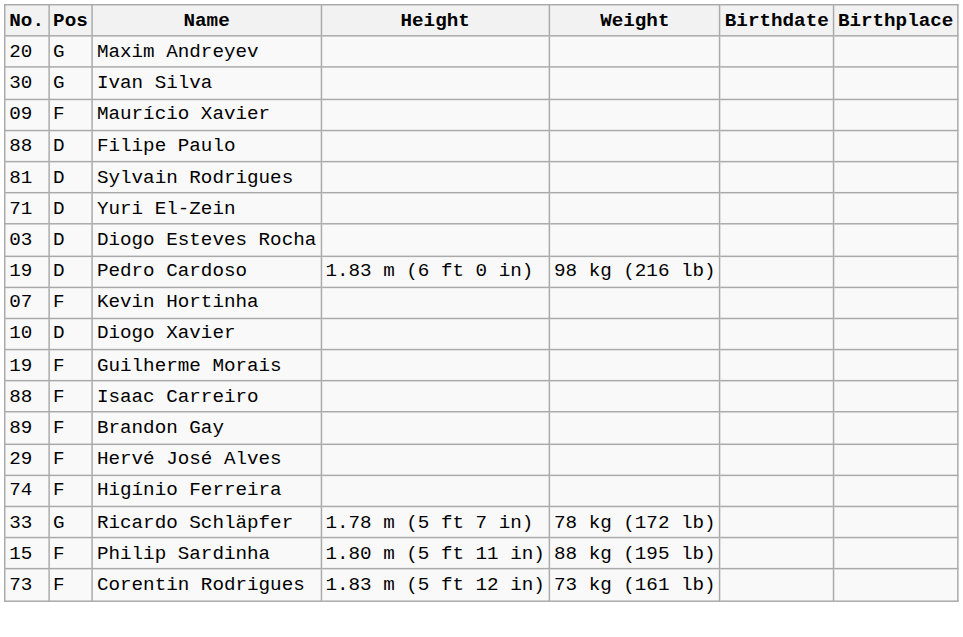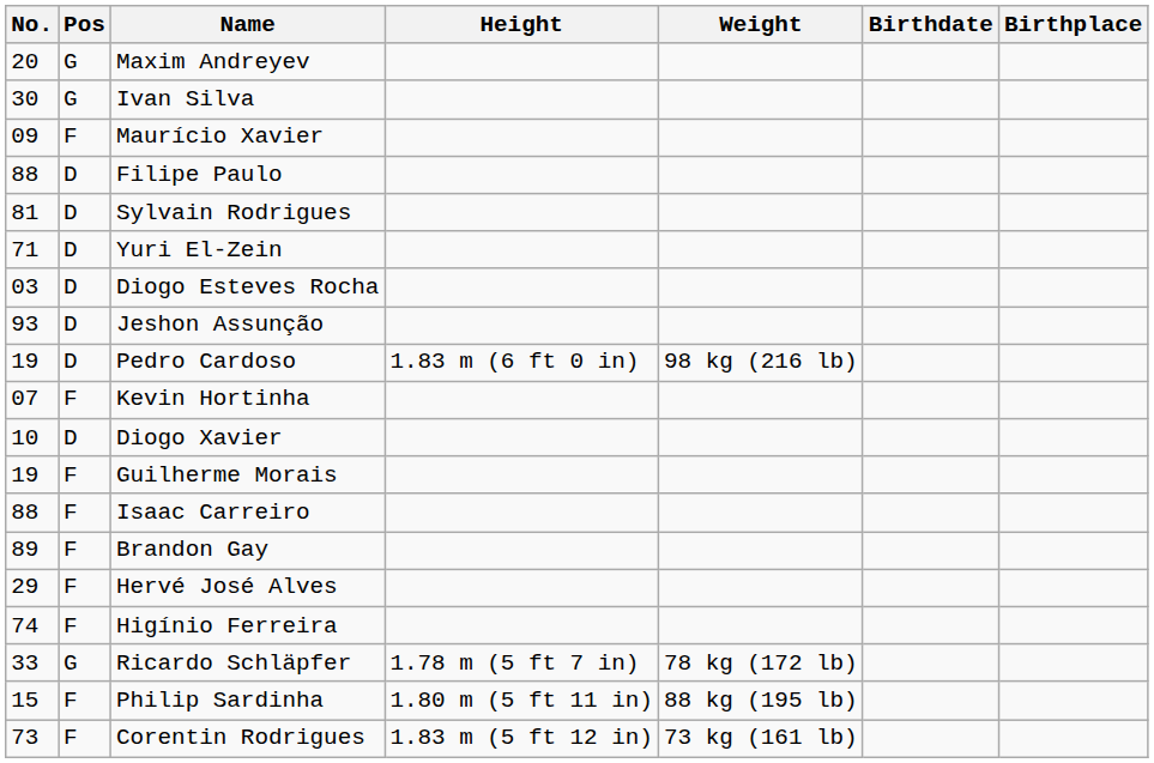 <table class="wikitable sortable">
 <tr>
 <th>No.</th>
 <th>Pos</th>
 <th>Name</th>
 <th>Height</th>
 <th>Weight</th>
 <th>Birthdate</th>
 <th>Birthplace</th>
 </tr>
 <tr>
 <td>20</td>
 <td>G</td>
 <td>Maxim Andreyev</td>
 <td></td>
 <td></td>
 <td></td>
 <td></td>
 </tr>
 <tr>
 <td>30</td>
 <td>G</td>
 <td>Ivan Silva</td>
 <td></td>
 <td></td>
 <td></td>
 <td></td>
 </tr>
 <tr>
 <td>09</td>
 <td>F</td>
 <td>Maurício Xavier</td>
 <td></td>
 <td></td>
 <td></td>
 <td></td>
 </tr>
 <tr>
 <td>88</td>
 <td>D</td>
 <td>Filipe Paulo</td>
 <td></td>
 <td></td>
 <td></td>
 <td></td>
 </tr>
 <tr>
 <td>81</td>
 <td>D</td>
 <td>Sylvain Rodrigues</td>
 <td></td>
 <td></td>
 <td></td>
 <td></td>
 </tr>
 <tr>
 <td>71</td>
 <td>D</td>
 <td>Yuri El-Zein</td>
 <td></td>
 <td></td>
 <td></td>
 <td></td>
 </tr>
 <tr>
 <td>03</td>
 <td>D</td>
 <td>Diogo Esteves Rocha</td>
+<td></td>
+<td></td>
+<td></td>
+<td></td>
+</tr>
+<tr>
+<td>93</td>
+<td>D</td>
+<td>Jeshon Assunção</td>
 <td></td>
 <td></td>
 <td></td>
 <td></td>
 </tr>
 <tr>
 <td>19</td>
 <td>D</td>
 <td>Pedro Cardoso</td>
 <td>1.83 m (6 ft 0 in)</td>
 <td>98 kg (216 lb)</td>
 <td></td>
 <td></td>
 </tr>
 <tr>
 <td>07</td>
 <td>F</td>
 <td>Kevin Hortinha</td>
 <td></td>
 <td></td>
 <td></td>
 <td></td>
 </tr>
 <tr>
 <td>10</td>
 <td>D</td>
 <td>Diogo Xavier</td>
 <td></td>
 <td></td>
 <td></td>
 <td></td>
 </tr>
 <tr>
 <td>19</td>
 <td>F</td>
 <td>Guilherme Morais</td>
 <td></td>
 <td></td>
 <td></td>
 <td></td>
 </tr>
 <tr>
 <td>88</td>
 <td>F</td>
 <td>Isaac Carreiro</td>
 <td></td>
 <td></td>
 <td></td>
 <td></td>
 </tr>
 <tr>
 <td>89</td>
 <td>F</td>
 <td>Brandon Gay</td>
 <td></td>
 <td></td>
 <td></td>
 <td></td>
 </tr>
 <tr>
 <td>29</td>
 <td>F</td>
 <td>Hervé José Alves</td>
 <td></td>
 <td></td>
 <td></td>
 <td></td>
 </tr>
 <tr>
 <td>74</td>
 <td>F</td>
 <td>Higínio Ferreira</td>
 <td></td>
 <td></td>
 <td></td>
 <td></td>
 </tr>
 <tr>
 <td>33</td>
 <td>G</td>
 <td>Ricardo Schläpfer</td>
 <td>1.78 m (5 ft 7 in)</td>
 <td>78 kg (172 lb)</td>
 <td></td>
 <td></td>
 </tr>
 <tr>
 <td>15</td>
 <td>F</td>
 <td>Philip Sardinha</td>
 <td>1.80 m (5 ft 11 in)</td>
 <td>88 kg (195 lb)</td>
 <td></td>
 <td></td>
 </tr>
 <tr>
 <td>73</td>
 <td>F</td>
 <td>Corentin Rodrigues</td>
 <td>1.83 m (5 ft 12 in)</td>
 <td>73 kg (161 lb)</td>
 <td></td>
 <td></td>
 </tr>
 </table>
